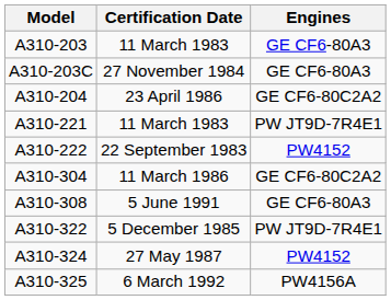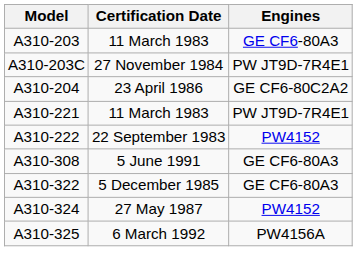 <table class="wikitable sortable sticky-header" style="text-align: center;">
 <tr>
 <th>Model</th>
 <th>Certification Date</th>
 <th>Engines</th>
 </tr>
 <tr>
 <td>A310-203</td>
 <td>11 March 1983</td>
 <td><a href='#'>GE CF6</a>-80A3</td>
 </tr>
 <tr>
 <td>A310-203C</td>
 <td>27 November 1984</td>
-<td>GE CF6-80A3</td>
+<td>PW JT9D-7R4E1</td>
 </tr>
 <tr>
 <td>A310-204</td>
 <td>23 April 1986</td>
 <td>GE CF6-80C2A2</td>
 </tr>
 <tr>
 <td>A310-221</td>
 <td>11 March 1983</td>
 <td>PW JT9D-7R4E1</td>
 </tr>
 <tr>
 <td>A310-222</td>
 <td>22 September 1983</td>
 <td><a href='#'>PW4152</a></td>
 </tr>
 <tr>
-<td>A310-304</td>
-<td>11 March 1986</td>
-<td>GE CF6-80C2A2</td>
-</tr>
-<tr>
 <td>A310-308</td>
 <td>5 June 1991</td>
 <td>GE CF6-80A3</td>
 </tr>
 <tr>
 <td>A310-322</td>
 <td>5 December 1985</td>
-<td>PW JT9D-7R4E1</td>
+<td>GE CF6-80A3</td>
 </tr>
 <tr>
 <td>A310-324</td>
 <td>27 May 1987</td>
 <td><a href='#'>PW4152</a></td>
 </tr>
 <tr>
 <td>A310-325</td>
 <td>6 March 1992</td>
 <td>PW4156A</td>
 </tr>
 </table>
